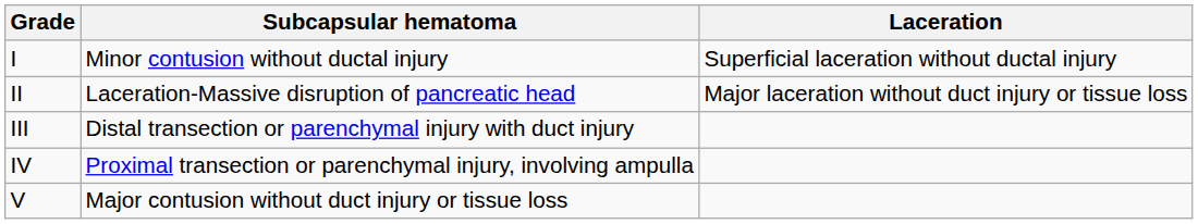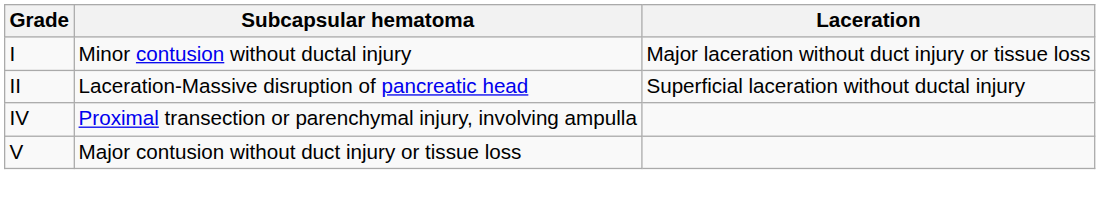 <table class="wikitable">
 <tr>
 <th>Grade</th>
 <th>Subcapsular hematoma</th>
 <th>Laceration</th>
 </tr>
 <tr>
 <td>I</td>
 <td>Minor <a href='#'>contusion</a> without ductal injury</td>
-<td>Superficial laceration without ductal injury</td>
+<td>Major laceration without duct injury or tissue loss</td>
 </tr>
 <tr>
 <td>II</td>
 <td>Laceration-Massive disruption of <a href='#'>pancreatic head</a></td>
-<td>Major laceration without duct injury or tissue loss</td>
-</tr>
-<tr>
-<td>III</td>
-<td>Distal transection or <a href='#'>parenchymal</a> injury with duct injury</td>
-<td></td>
+<td>Superficial laceration without ductal injury</td>
 </tr>
 <tr>
 <td>IV</td>
 <td><a href='#'>Proximal</a> transection or parenchymal injury, involving ampulla</td>
 <td></td>
 </tr>
 <tr>
 <td>V</td>
 <td>Major contusion without duct injury or tissue loss</td>
 <td></td>
 </tr>
 </table>
